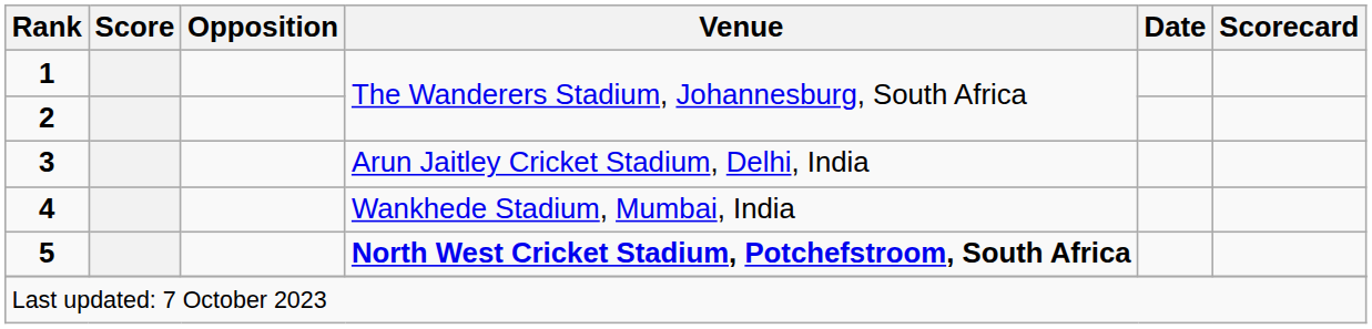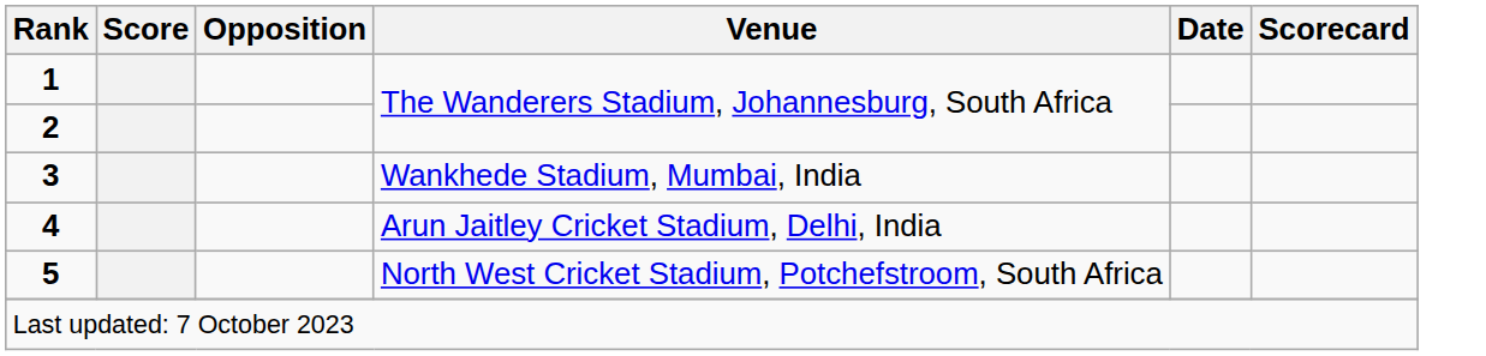 <table class="wikitable plainrowheaders sortable">
 <tr>
 <th scope=col>Rank</th>
 <th scope=col>Score</th>
 <th scope=col>Opposition</th>
 <th scope=col>Venue</th>
 <th scope=col>Date</th>
 <th scope=col>Scorecard</th>
 </tr>
 <tr>
 <td align=center><strong>1</strong></td>
 <th scope=row style=text-align:center;></th>
 <td></td>
 <td rowspan=2><a href='#'>The Wanderers Stadium</a>, <a href='#'>Johannesburg</a>, South Africa</td>
 <td></td>
 <td></td>
 </tr>
 <tr>
 <td align=center><strong>2</strong></td>
 <th scope=row style=text-align:center;></th>
 <td></td>
 <td></td>
 <td></td>
 </tr>
 <tr>
 <td align=center><strong>3</strong></td>
 <th scope=row style=text-align:center;></th>
 <td></td>
-<td><a href='#'>Arun Jaitley Cricket Stadium</a>, <a href='#'>Delhi</a>, India</td>
+<td><a href='#'>Wankhede Stadium</a>, <a href='#'>Mumbai</a>, India</td>
 <td></td>
 <td></td>
 </tr>
 <tr>
 <td align=center><strong>4</strong></td>
 <th scope=row style=text-align:center;></th>
 <td></td>
-<td><a href='#'>Wankhede Stadium</a>, <a href='#'>Mumbai</a>, India</td>
+<td><a href='#'>Arun Jaitley Cricket Stadium</a>, <a href='#'>Delhi</a>, India</td>
 <td></td>
 <td></td>
 </tr>
 <tr>
 <td align=center><strong>5</strong></td>
 <th scope=row style=text-align:center;></th>
 <td></td>
-<td><strong><a href='#'>North West Cricket Stadium</a>, <a href='#'>Potchefstroom</a>, South Africa</strong></td>
+<td><a href='#'>North West Cricket Stadium</a>, <a href='#'>Potchefstroom</a>, South Africa</td>
 <td></td>
 <td></td>
 </tr>
 <tr>
 </tr>
 <tr class=sortbottom>
 <td colspan=6><small>Last updated: 7 October 2023</small></td>
 </tr>
 </table>
